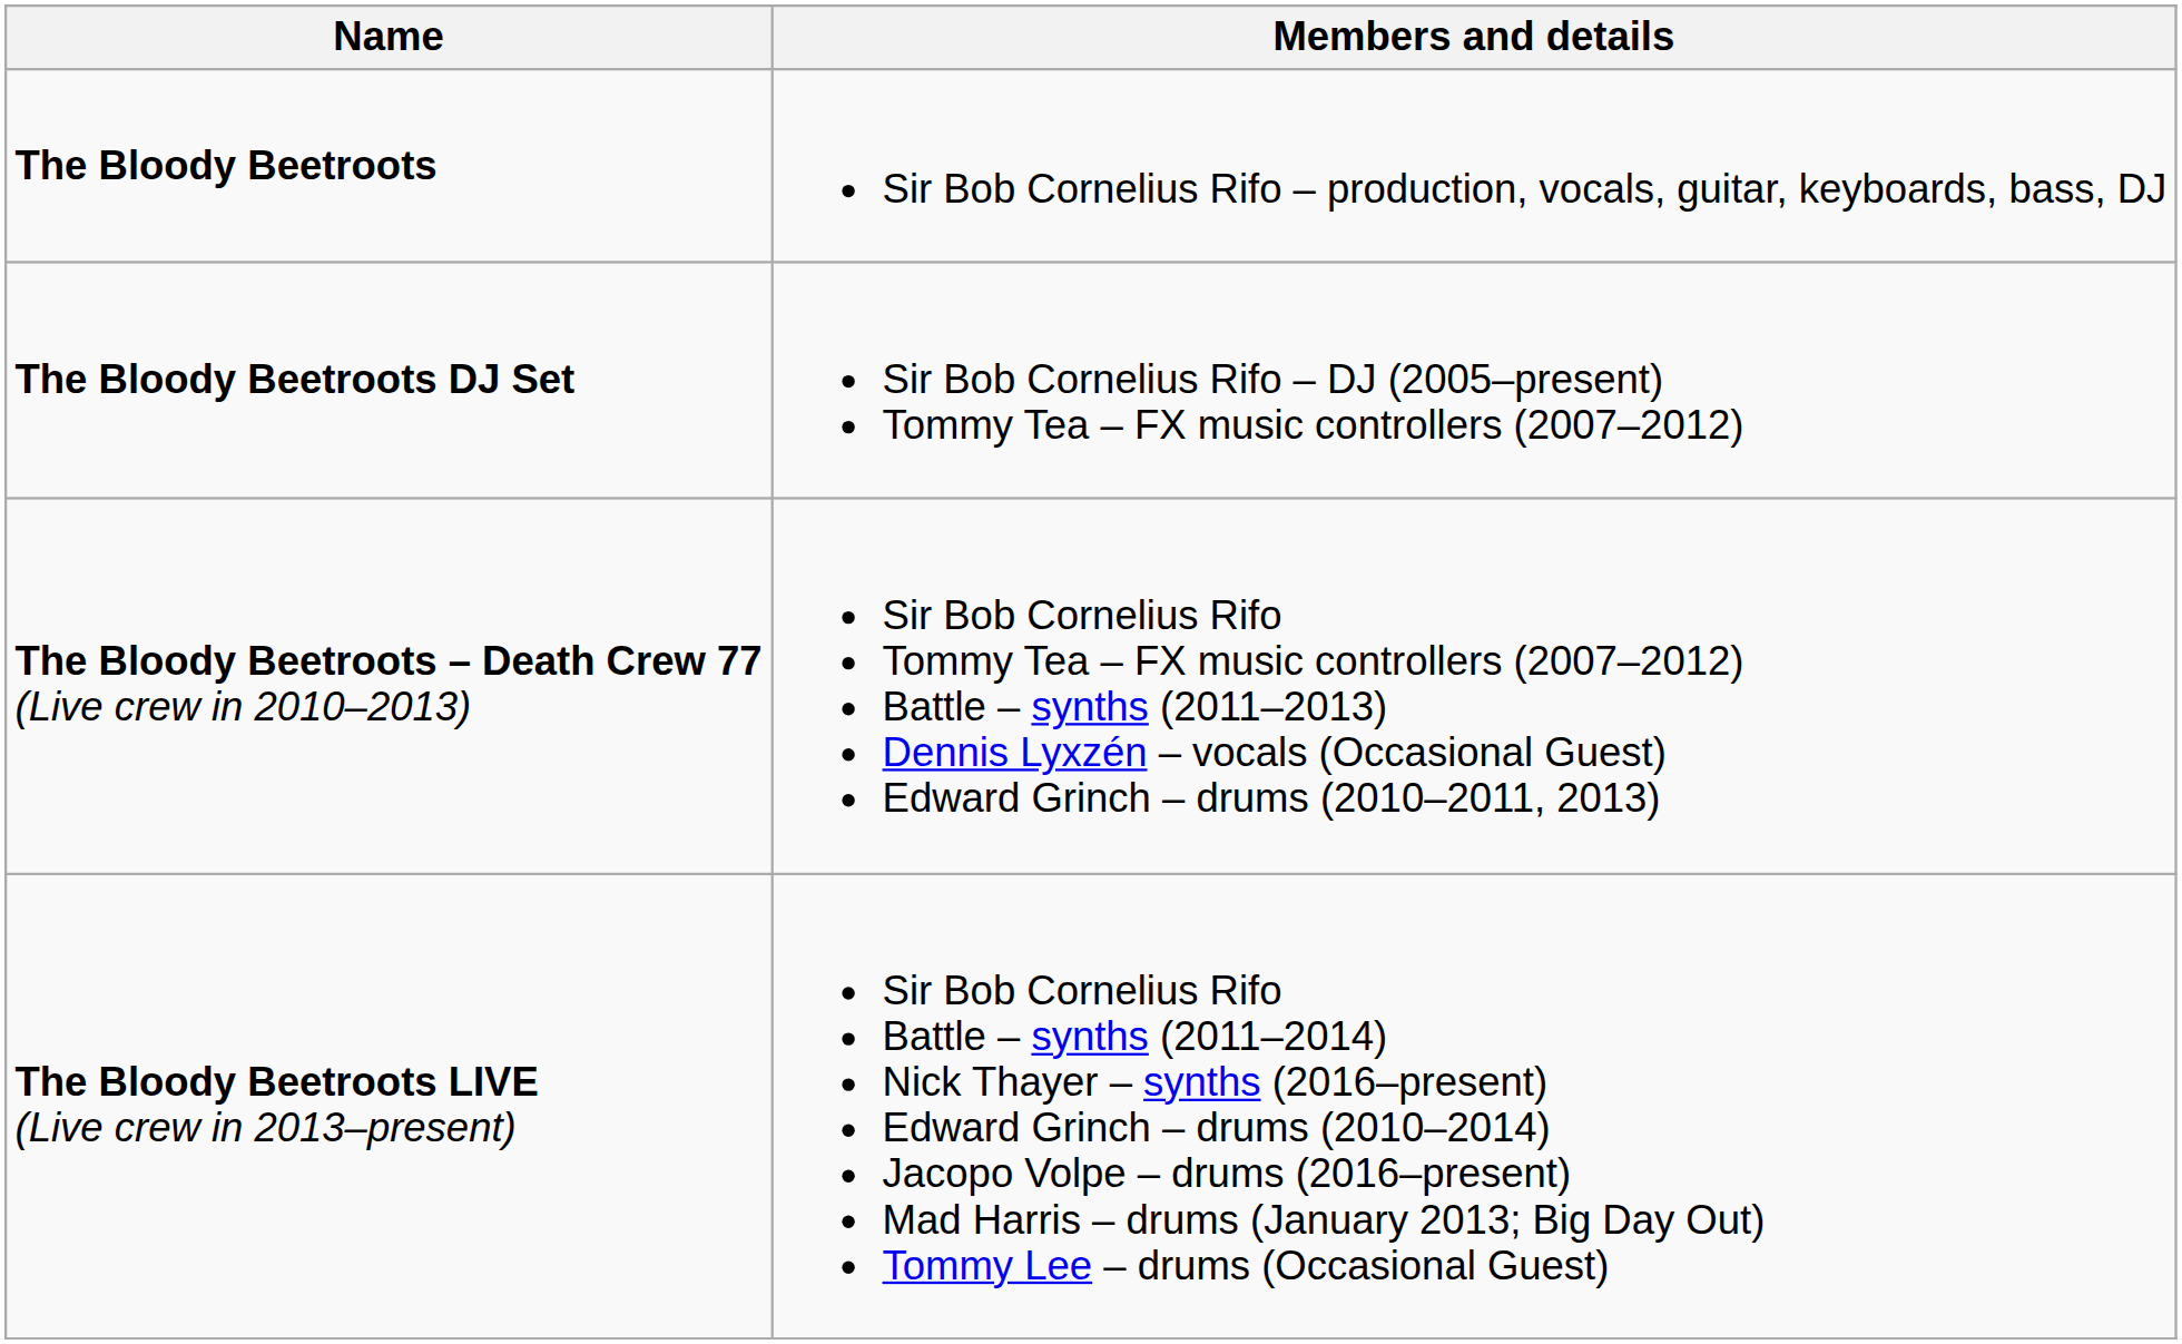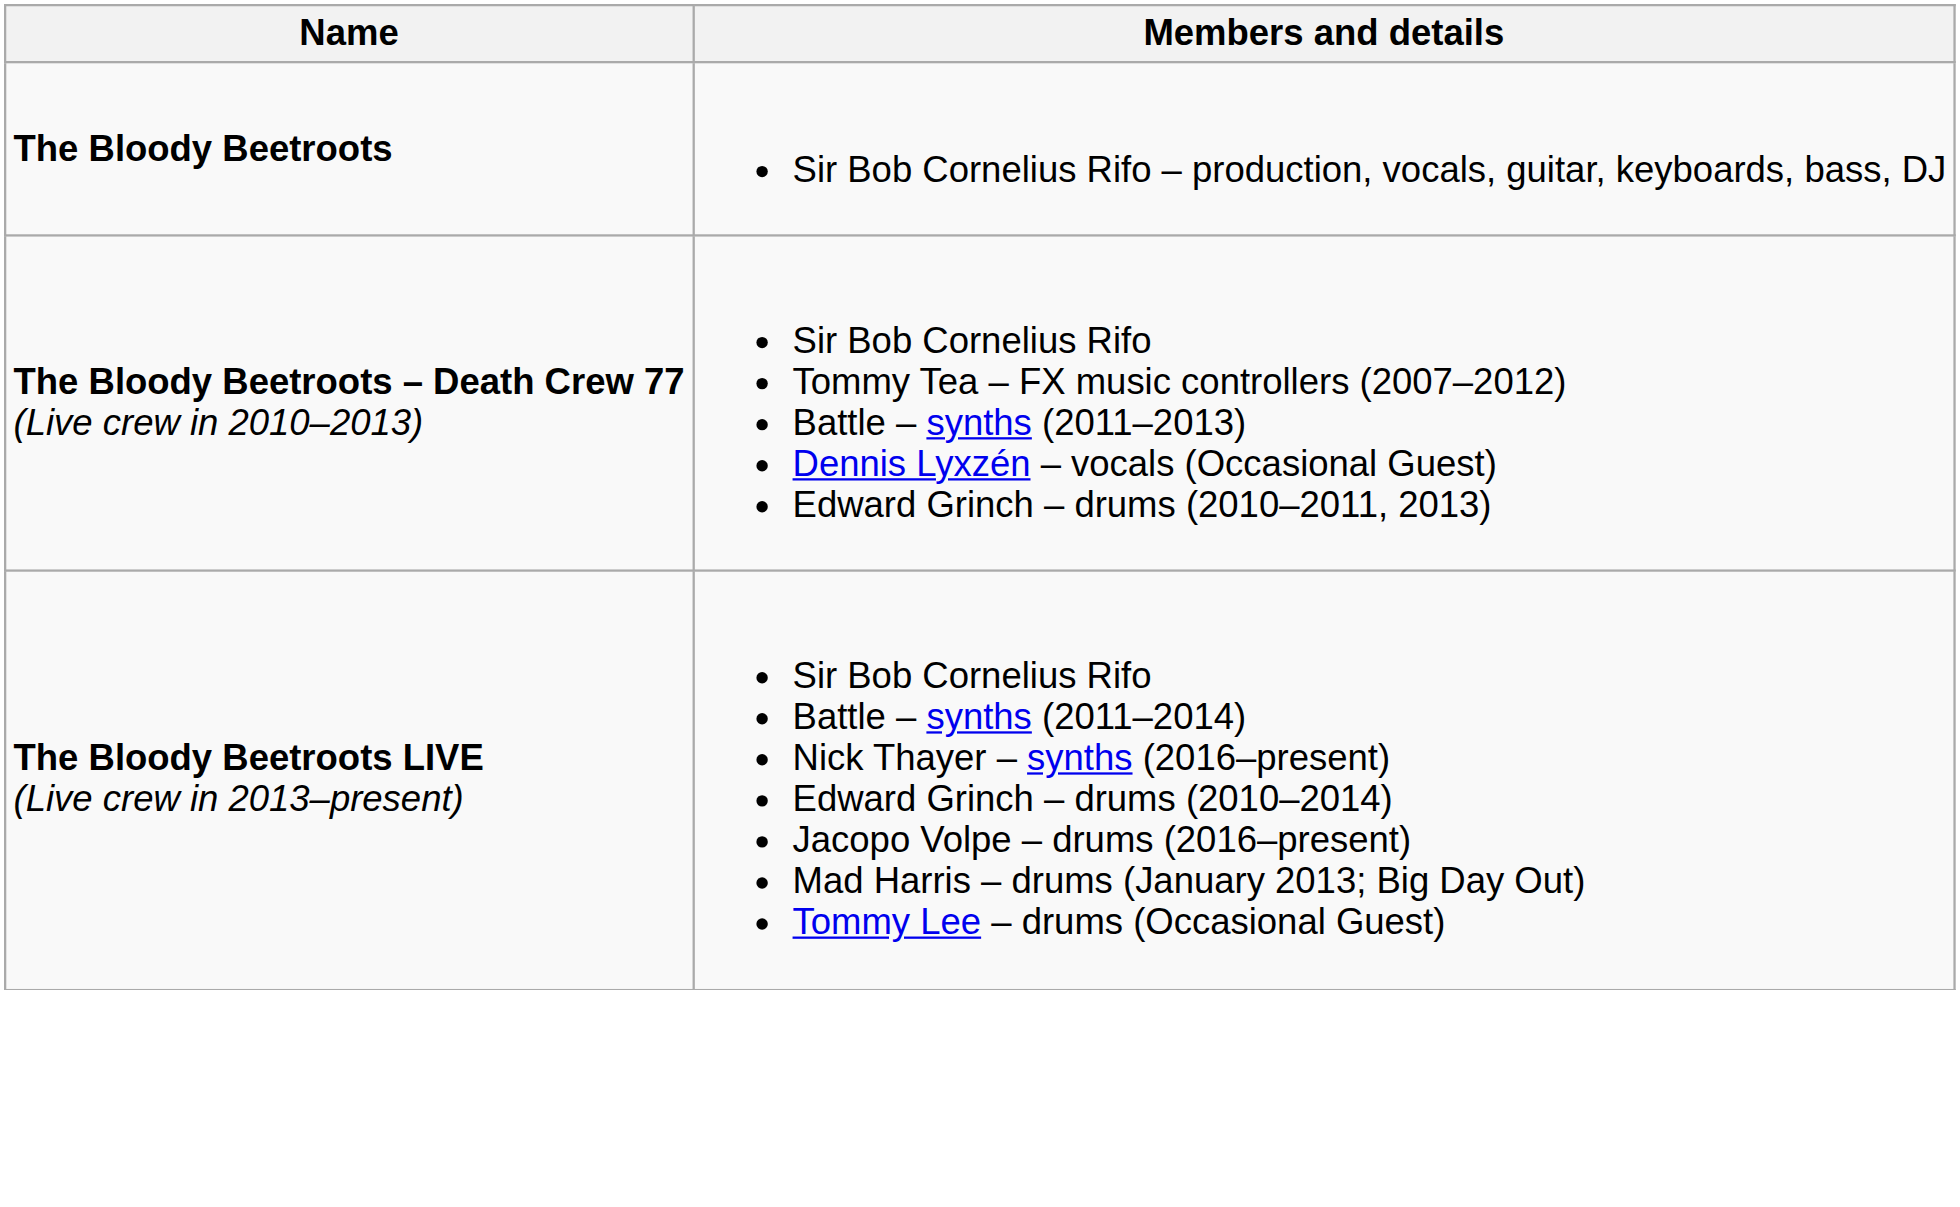 <table class="wikitable">
 <tr>
 <th>Name</th>
 <th>Members and details</th>
 </tr>
 <tr>
 <td><strong>The Bloody Beetroots</strong></td>
 <td><br><ul><li>Sir Bob Cornelius Rifo – production, vocals, guitar, keyboards, bass, DJ</li></ul></td>
 </tr>
 <tr>
-<td><strong>The Bloody Beetroots DJ Set</strong></td>
-<td><br><ul><li>Sir Bob Cornelius Rifo – DJ (2005–present)</li><li>Tommy Tea – FX music controllers (2007–2012)</li></ul></td>
-</tr>
-<tr>
 <td><strong>The Bloody Beetroots – Death Crew 77</strong><br><em>(Live crew in 2010–2013)</em></td>
 <td><br><ul><li>Sir Bob Cornelius Rifo</li><li>Tommy Tea – FX music controllers (2007–2012)</li><li>Battle – <a href='#'>synths</a> (2011–2013)</li><li><a href='#'>Dennis Lyxzén</a> – vocals (Occasional Guest)</li><li>Edward Grinch – drums (2010–2011, 2013)</li></ul></td>
 </tr>
 <tr>
 <td><strong>The Bloody Beetroots LIVE</strong><br><em>(Live crew in 2013–present)</em></td>
 <td><br><ul><li>Sir Bob Cornelius Rifo</li><li>Battle – <a href='#'>synths</a> (2011–2014)</li><li>Nick Thayer – <a href='#'>synths</a> (2016–present)</li><li>Edward Grinch – drums (2010–2014)</li><li>Jacopo Volpe – drums (2016–present)</li><li>Mad Harris – drums (January 2013; Big Day Out)</li><li><a href='#'>Tommy Lee</a> – drums (Occasional Guest)</li></ul></td>
 </tr>
 </table>
